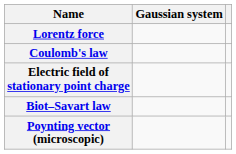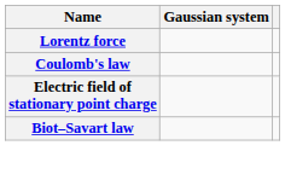 <table class="wikitable plainrowheaders">
 <tr>
 <th scope="col">Name</th>
 <th scope="col">Gaussian system</th>
 <th scope="col"></th>
 </tr>
 <tr>
 <th scope="row"><a href='#'>Lorentz force</a></th>
 <td></td>
 <td></td>
 </tr>
 <tr>
 <th scope="row"><a href='#'>Coulomb's law</a></th>
 <td></td>
 <td> <br></td>
 </tr>
 <tr>
 <th scope="row">Electric field of<br><a href='#'>stationary point charge</a></th>
 <td></td>
 <td></td>
 </tr>
 <tr>
 <th scope="row"><a href='#'>Biot–Savart law</a></th>
 <td></td>
 <td></td>
 </tr>
-<tr>
-<th scope="row"><a href='#'>Poynting vector</a><br>(microscopic)</th>
-<td></td>
-<td></td>
-</tr>
 </table>
